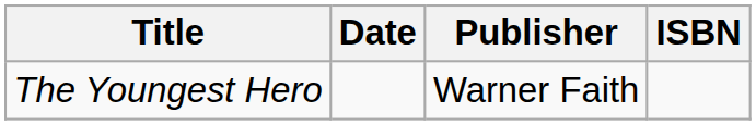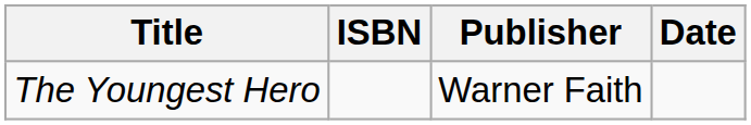 <table class="wikitable">
 <tr>
 <th>Title</th>
+<th>ISBN</th>
+<th>Publisher</th>
 <th>Date</th>
-<th>Publisher</th>
-<th>ISBN</th>
 </tr>
 <tr>
 <td><em>The Youngest Hero</em></td>
 <td></td>
 <td>Warner Faith</td>
 <td></td>
 </tr>
 </table>
